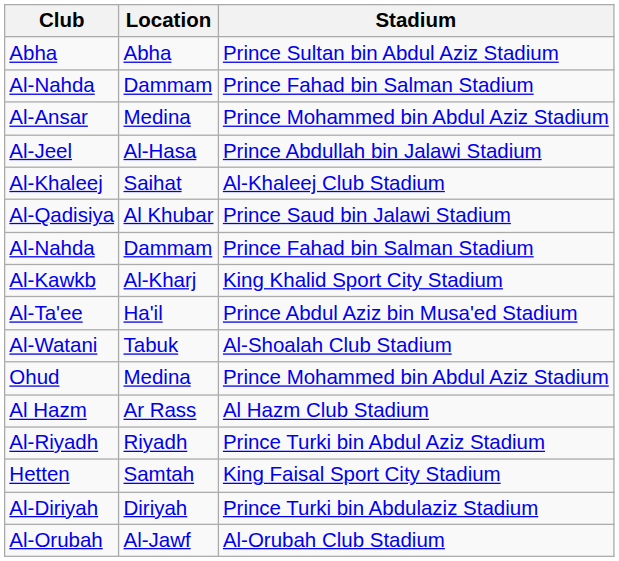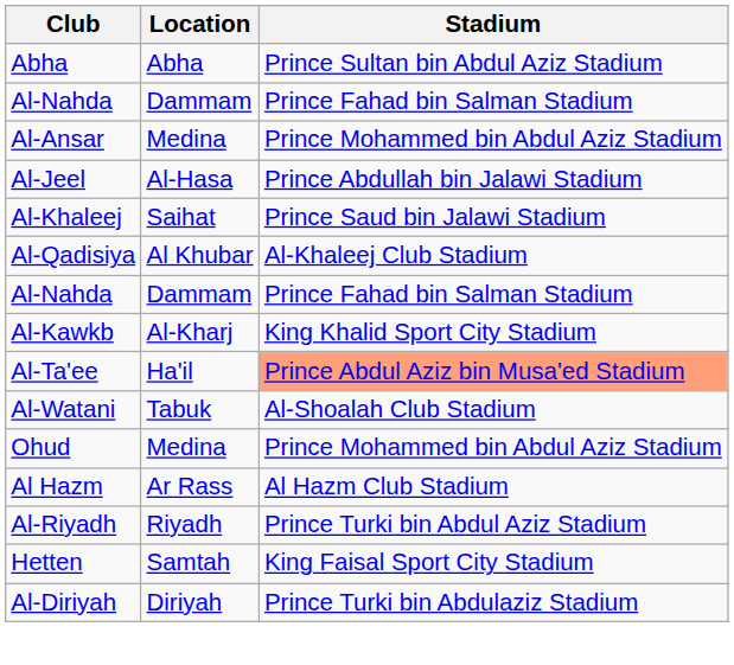 <table class="wikitable sortable">
 <tr>
 <th>Club</th>
 <th>Location</th>
 <th>Stadium</th>
 </tr>
 <tr>
 <td><a href='#'>Abha</a></td>
 <td><a href='#'>Abha</a></td>
 <td><a href='#'>Prince Sultan bin Abdul Aziz Stadium</a></td>
 </tr>
 <tr>
 <td><a href='#'>Al-Nahda</a></td>
 <td><a href='#'>Dammam</a></td>
 <td><a href='#'>Prince Fahad bin Salman Stadium</a></td>
 </tr>
 <tr>
 <td><a href='#'>Al-Ansar</a></td>
 <td><a href='#'>Medina</a></td>
 <td><a href='#'>Prince Mohammed bin Abdul Aziz Stadium</a></td>
 </tr>
 <tr>
 <td><a href='#'>Al-Jeel</a></td>
 <td><a href='#'>Al-Hasa</a></td>
 <td><a href='#'>Prince Abdullah bin Jalawi Stadium</a></td>
 </tr>
 <tr>
 <td><a href='#'>Al-Khaleej</a></td>
 <td><a href='#'>Saihat</a></td>
-<td><a href='#'>Al-Khaleej Club Stadium</a></td>
+<td><a href='#'>Prince Saud bin Jalawi Stadium</a></td>
 </tr>
 <tr>
 <td><a href='#'>Al-Qadisiya</a></td>
 <td><a href='#'>Al Khubar</a></td>
-<td><a href='#'>Prince Saud bin Jalawi Stadium</a></td>
+<td><a href='#'>Al-Khaleej Club Stadium</a></td>
 </tr>
 <tr>
 <td><a href='#'>Al-Nahda</a></td>
 <td><a href='#'>Dammam</a></td>
 <td><a href='#'>Prince Fahad bin Salman Stadium</a></td>
 </tr>
 <tr>
 <td><a href='#'>Al-Kawkb</a></td>
 <td><a href='#'>Al-Kharj</a></td>
 <td><a href='#'>King Khalid Sport City Stadium</a></td>
 </tr>
 <tr>
 <td><a href='#'>Al-Ta'ee</a></td>
 <td><a href='#'>Ha'il</a></td>
-<td><a href='#'>Prince Abdul Aziz bin Musa'ed Stadium</a></td>
+<td style="background: lightsalmon;"><a href='#'>Prince Abdul Aziz bin Musa'ed Stadium</a></td>
 </tr>
 <tr>
 <td><a href='#'>Al-Watani</a></td>
 <td><a href='#'>Tabuk</a></td>
 <td><a href='#'>Al-Shoalah Club Stadium</a></td>
 </tr>
 <tr>
 <td><a href='#'>Ohud</a></td>
 <td><a href='#'>Medina</a></td>
 <td><a href='#'>Prince Mohammed bin Abdul Aziz Stadium</a></td>
 </tr>
 <tr>
 <td><a href='#'>Al Hazm</a></td>
 <td><a href='#'>Ar Rass</a></td>
 <td><a href='#'>Al Hazm Club Stadium</a></td>
 </tr>
 <tr>
 <td><a href='#'>Al-Riyadh</a></td>
 <td><a href='#'>Riyadh</a></td>
 <td><a href='#'>Prince Turki bin Abdul Aziz Stadium</a></td>
 </tr>
 <tr>
 <td><a href='#'>Hetten</a></td>
 <td><a href='#'>Samtah</a></td>
 <td><a href='#'>King Faisal Sport City Stadium</a></td>
 </tr>
 <tr>
 <td><a href='#'>Al-Diriyah</a></td>
 <td><a href='#'>Diriyah</a></td>
 <td><a href='#'>Prince Turki bin Abdulaziz Stadium</a></td>
 </tr>
-<tr>
-<td><a href='#'>Al-Orubah</a></td>
-<td><a href='#'>Al-Jawf</a></td>
-<td><a href='#'>Al-Orubah Club Stadium</a></td>
-</tr>
 </table>
